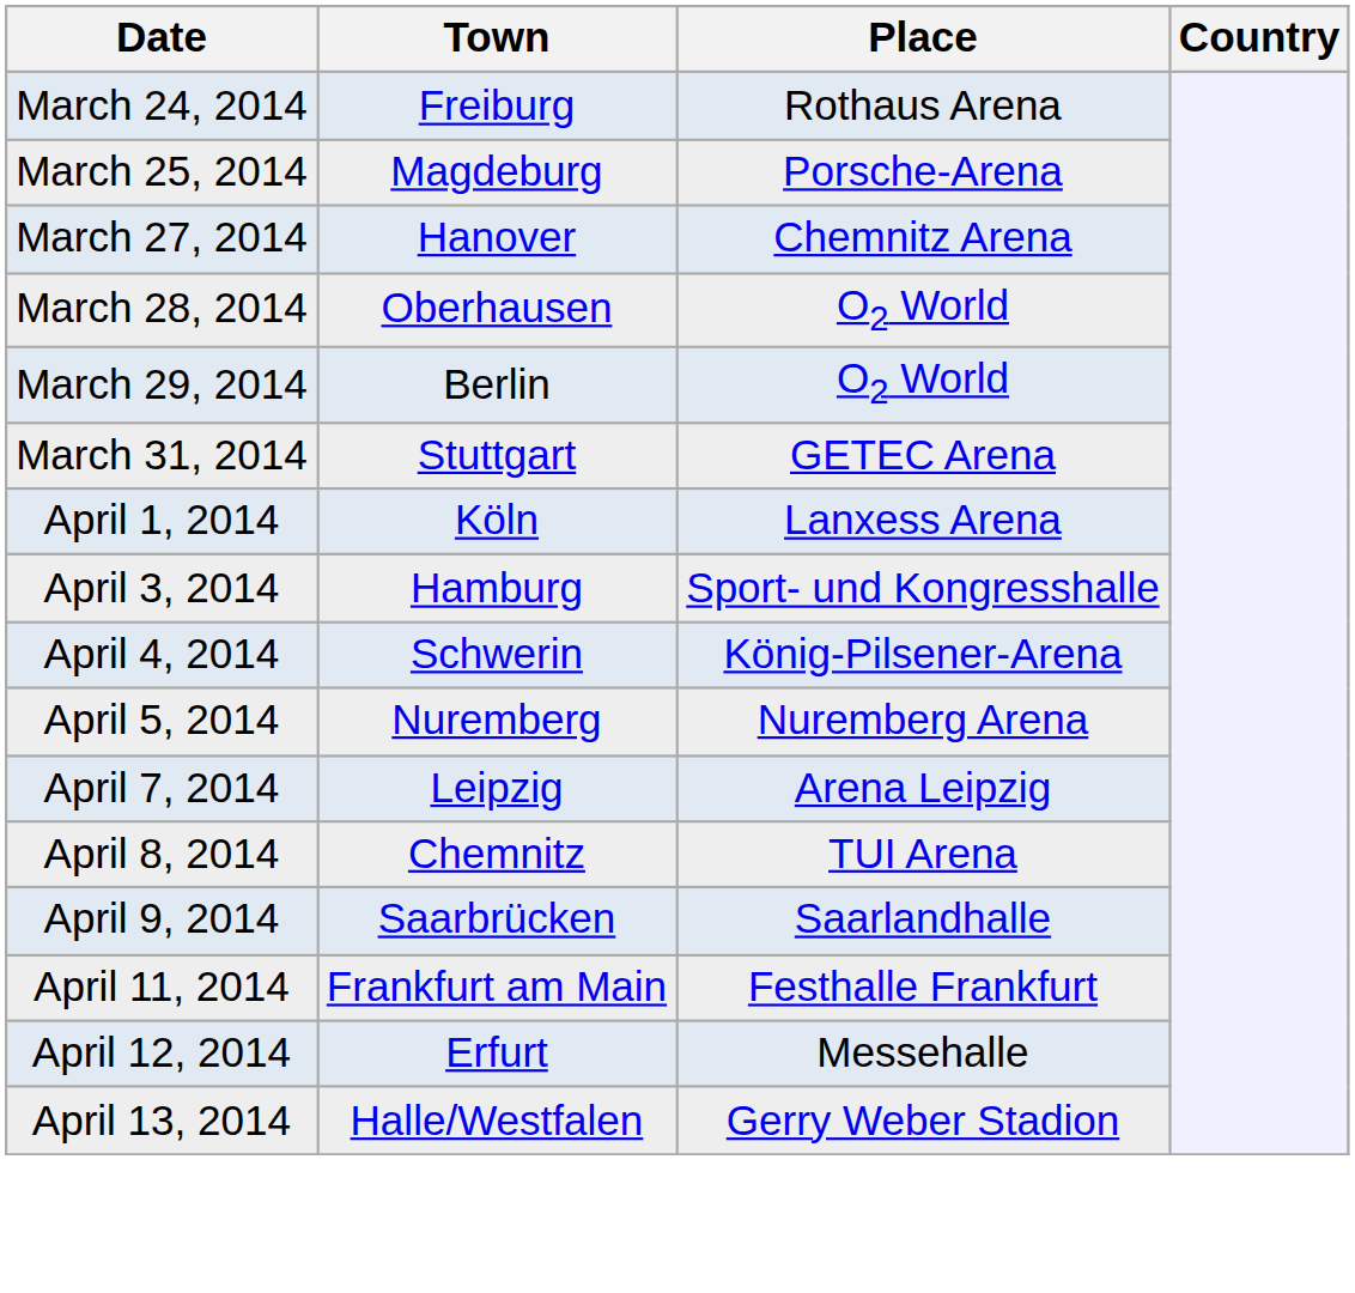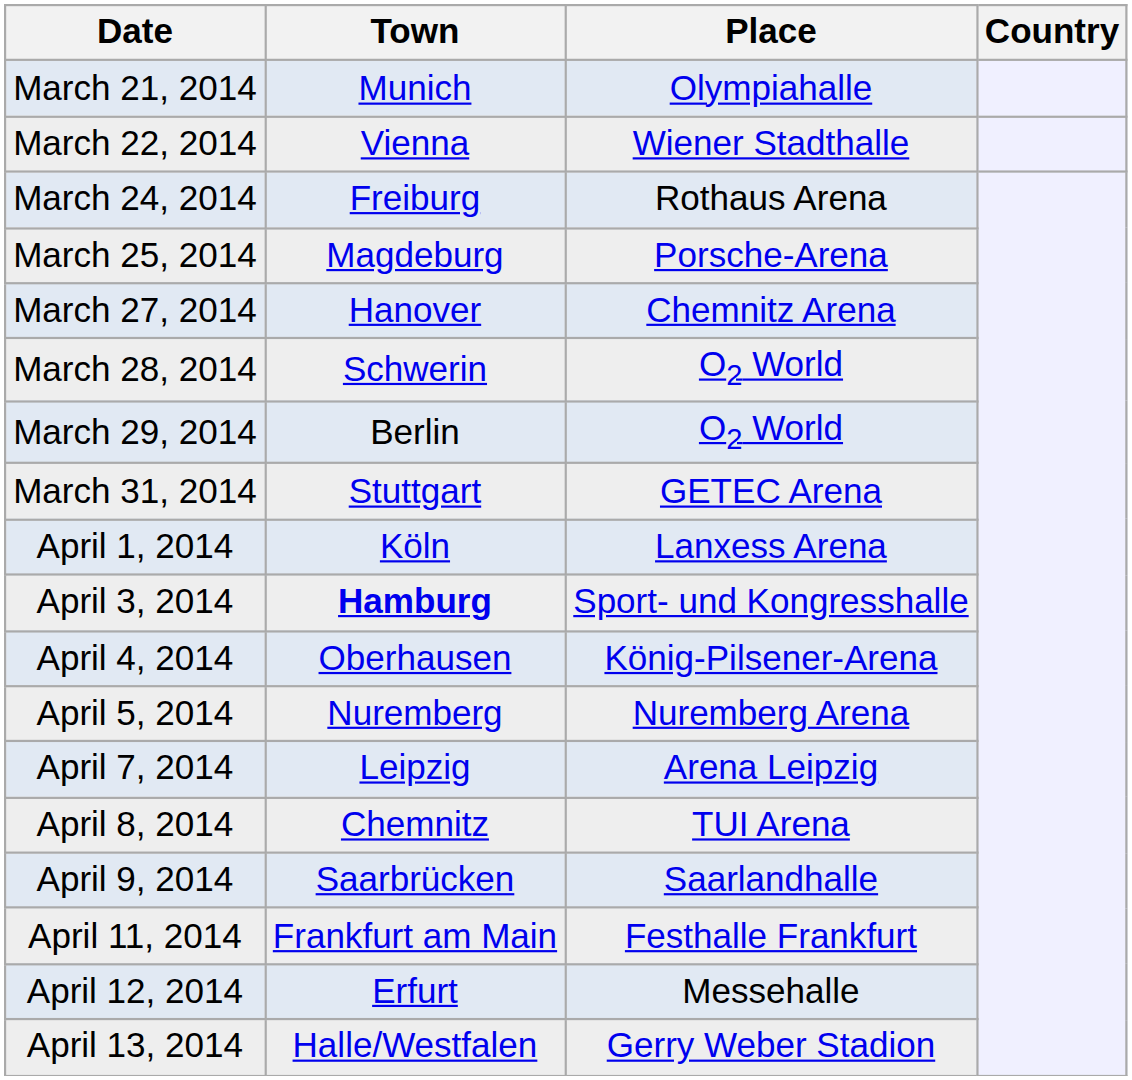 <table class="wikitable" style="text-align:center;">
 <tr>
 <th>Date</th>
 <th>Town</th>
 <th>Place</th>
 <th>Country</th>
+</tr>
+<tr bgcolor="#E1E9F3">
+<td>March 21, 2014</td>
+<td><a href='#'>Munich</a></td>
+<td><a href='#'>Olympiahalle</a></td>
+<td bgcolor="#f0f0ff"></td>
+</tr>
+<tr bgcolor="#eeeeee">
+<td>March 22, 2014</td>
+<td><a href='#'>Vienna</a></td>
+<td><a href='#'>Wiener Stadthalle</a></td>
+<td bgcolor="#f0f0ff"></td>
 </tr>
 <tr bgcolor="#E1E9F3">
 <td>March 24, 2014</td>
 <td><a href='#'>Freiburg</a></td>
 <td>Rothaus Arena</td>
 <td rowspan="16" bgcolor="#f0f0ff"></td>
 </tr>
 <tr bgcolor="#eeeeee">
 <td>March 25, 2014</td>
 <td><a href='#'>Magdeburg</a></td>
 <td><a href='#'>Porsche-Arena</a></td>
 </tr>
 <tr bgcolor="#E1E9F3">
 <td>March 27, 2014</td>
 <td><a href='#'>Hanover</a></td>
 <td><a href='#'>Chemnitz Arena</a></td>
 </tr>
 <tr bgcolor="#eeeeee">
 <td>March 28, 2014</td>
-<td><a href='#'>Oberhausen</a></td>
+<td><a href='#'>Schwerin</a></td>
 <td><a href='#'>O<sub>2</sub> World</a></td>
 </tr>
 <tr bgcolor="#E1E9F3">
 <td>March 29, 2014</td>
 <td>Berlin</td>
 <td><a href='#'>O<sub>2</sub> World</a></td>
 </tr>
 <tr bgcolor="#eeeeee">
 <td>March 31, 2014</td>
 <td><a href='#'>Stuttgart</a></td>
 <td><a href='#'>GETEC Arena</a></td>
 </tr>
 <tr bgcolor="#E1E9F3">
 <td>April 1, 2014</td>
 <td><a href='#'>Köln</a></td>
 <td><a href='#'>Lanxess Arena</a></td>
 </tr>
 <tr bgcolor="#eeeeee">
 <td>April 3, 2014</td>
-<td><a href='#'>Hamburg</a></td>
+<td><strong><a href='#'>Hamburg</a></strong></td>
 <td><a href='#'>Sport- und Kongresshalle</a></td>
 </tr>
 <tr bgcolor="#E1E9F3">
 <td>April 4, 2014</td>
-<td><a href='#'>Schwerin</a></td>
+<td><a href='#'>Oberhausen</a></td>
 <td><a href='#'>König-Pilsener-Arena</a></td>
 </tr>
 <tr bgcolor="#eeeeee">
 <td>April 5, 2014</td>
 <td><a href='#'>Nuremberg</a></td>
 <td><a href='#'>Nuremberg Arena</a></td>
 </tr>
 <tr bgcolor="#E1E9F3">
 <td>April 7, 2014</td>
 <td><a href='#'>Leipzig</a></td>
 <td><a href='#'>Arena Leipzig</a></td>
 </tr>
 <tr bgcolor="#eeeeee">
 <td>April 8, 2014</td>
 <td><a href='#'>Chemnitz</a></td>
 <td><a href='#'>TUI Arena</a></td>
 </tr>
 <tr bgcolor="#E1E9F3">
 <td>April 9, 2014</td>
 <td><a href='#'>Saarbrücken</a></td>
 <td><a href='#'>Saarlandhalle</a></td>
 </tr>
 <tr bgcolor="#eeeeee">
 <td>April 11, 2014</td>
 <td><a href='#'>Frankfurt am Main</a></td>
 <td><a href='#'>Festhalle Frankfurt</a></td>
 </tr>
 <tr bgcolor="#E1E9F3">
 <td>April 12, 2014</td>
 <td><a href='#'>Erfurt</a></td>
 <td>Messehalle</td>
 </tr>
 <tr bgcolor="#eeeeee">
 <td>April 13, 2014</td>
 <td><a href='#'>Halle/Westfalen</a></td>
 <td><a href='#'>Gerry Weber Stadion</a></td>
 </tr>
 </table>
